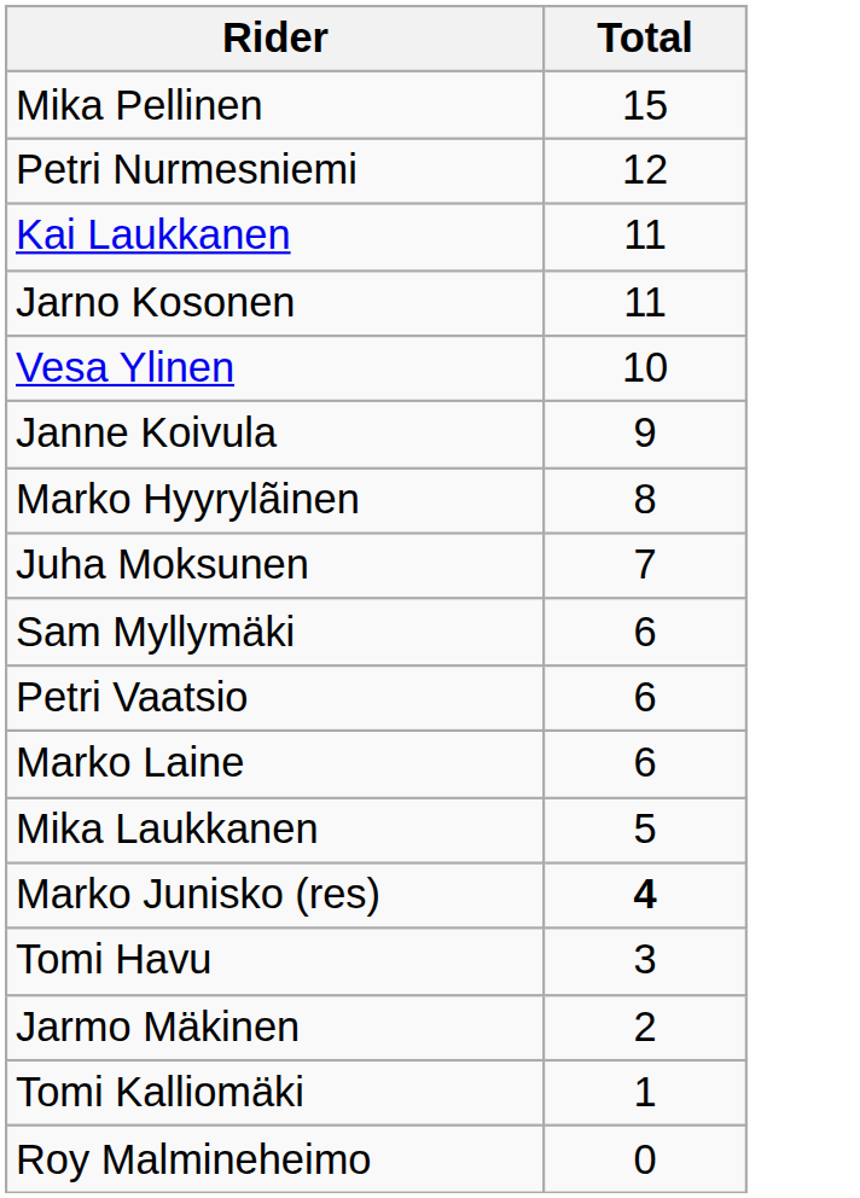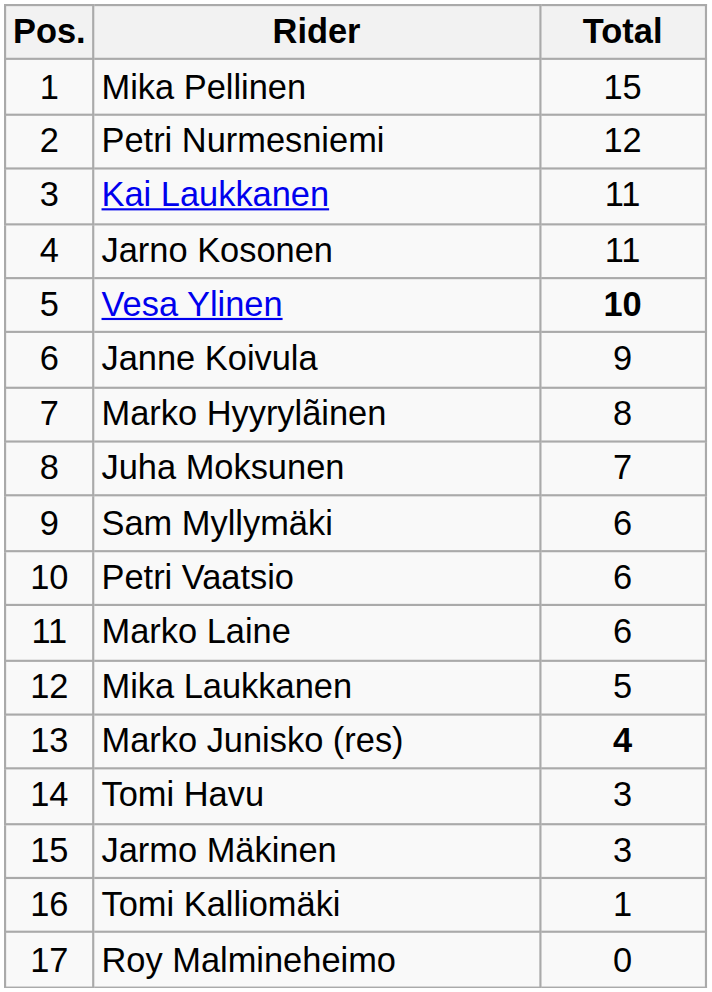 <table class=wikitable>
 <tr>
+<th width=25px>Pos.</th>
 <th width=200px>Rider</th>
 <th width=70px>Total</th>
 </tr>
 <tr align=center >
+<td>1</td>
 <td align=left>Mika Pellinen</td>
 <td>15</td>
 </tr>
 <tr align=center>
+<td>2</td>
 <td align=left>Petri Nurmesniemi</td>
 <td>12</td>
 </tr>
 <tr align=center>
+<td>3</td>
 <td align=left><a href='#'>Kai Laukkanen</a></td>
 <td>11</td>
 </tr>
 <tr align=center>
+<td>4</td>
 <td align=left>Jarno Kosonen</td>
 <td>11</td>
 </tr>
 <tr align=center>
+<td>5</td>
 <td align=left><a href='#'>Vesa Ylinen</a></td>
-<td>10</td>
+<td><strong>10</strong></td>
 </tr>
 <tr align=center>
+<td>6</td>
 <td align=left>Janne Koivula</td>
 <td>9</td>
 </tr>
 <tr align=center>
+<td>7</td>
 <td align=left>Marko Hyyrylãinen</td>
 <td>8</td>
 </tr>
 <tr align=center>
+<td>8</td>
 <td align=left>Juha Moksunen</td>
 <td>7</td>
 </tr>
 <tr align=center>
+<td>9</td>
 <td align=left>Sam Myllymäki</td>
 <td>6</td>
 </tr>
 <tr align=center>
+<td>10</td>
 <td align=left>Petri Vaatsio</td>
 <td>6</td>
 </tr>
 <tr align=center>
+<td>11</td>
 <td align=left>Marko Laine</td>
 <td>6</td>
 </tr>
 <tr align=center>
+<td>12</td>
 <td align=left>Mika Laukkanen</td>
 <td>5</td>
 </tr>
 <tr align=center>
+<td>13</td>
 <td align=left>Marko Junisko (res)</td>
 <td><strong>4</strong></td>
 </tr>
 <tr align=center>
+<td>14</td>
 <td align=left>Tomi Havu</td>
 <td>3</td>
 </tr>
 <tr align=center>
+<td>15</td>
 <td align=left>Jarmo Mäkinen</td>
-<td>2</td>
+<td>3</td>
 </tr>
 <tr align=center>
+<td>16</td>
 <td align=left>Tomi Kalliomäki</td>
 <td>1</td>
 </tr>
 <tr align=center>
+<td>17</td>
 <td align=left>Roy Malmineheimo</td>
 <td>0</td>
 </tr>
 </table>
